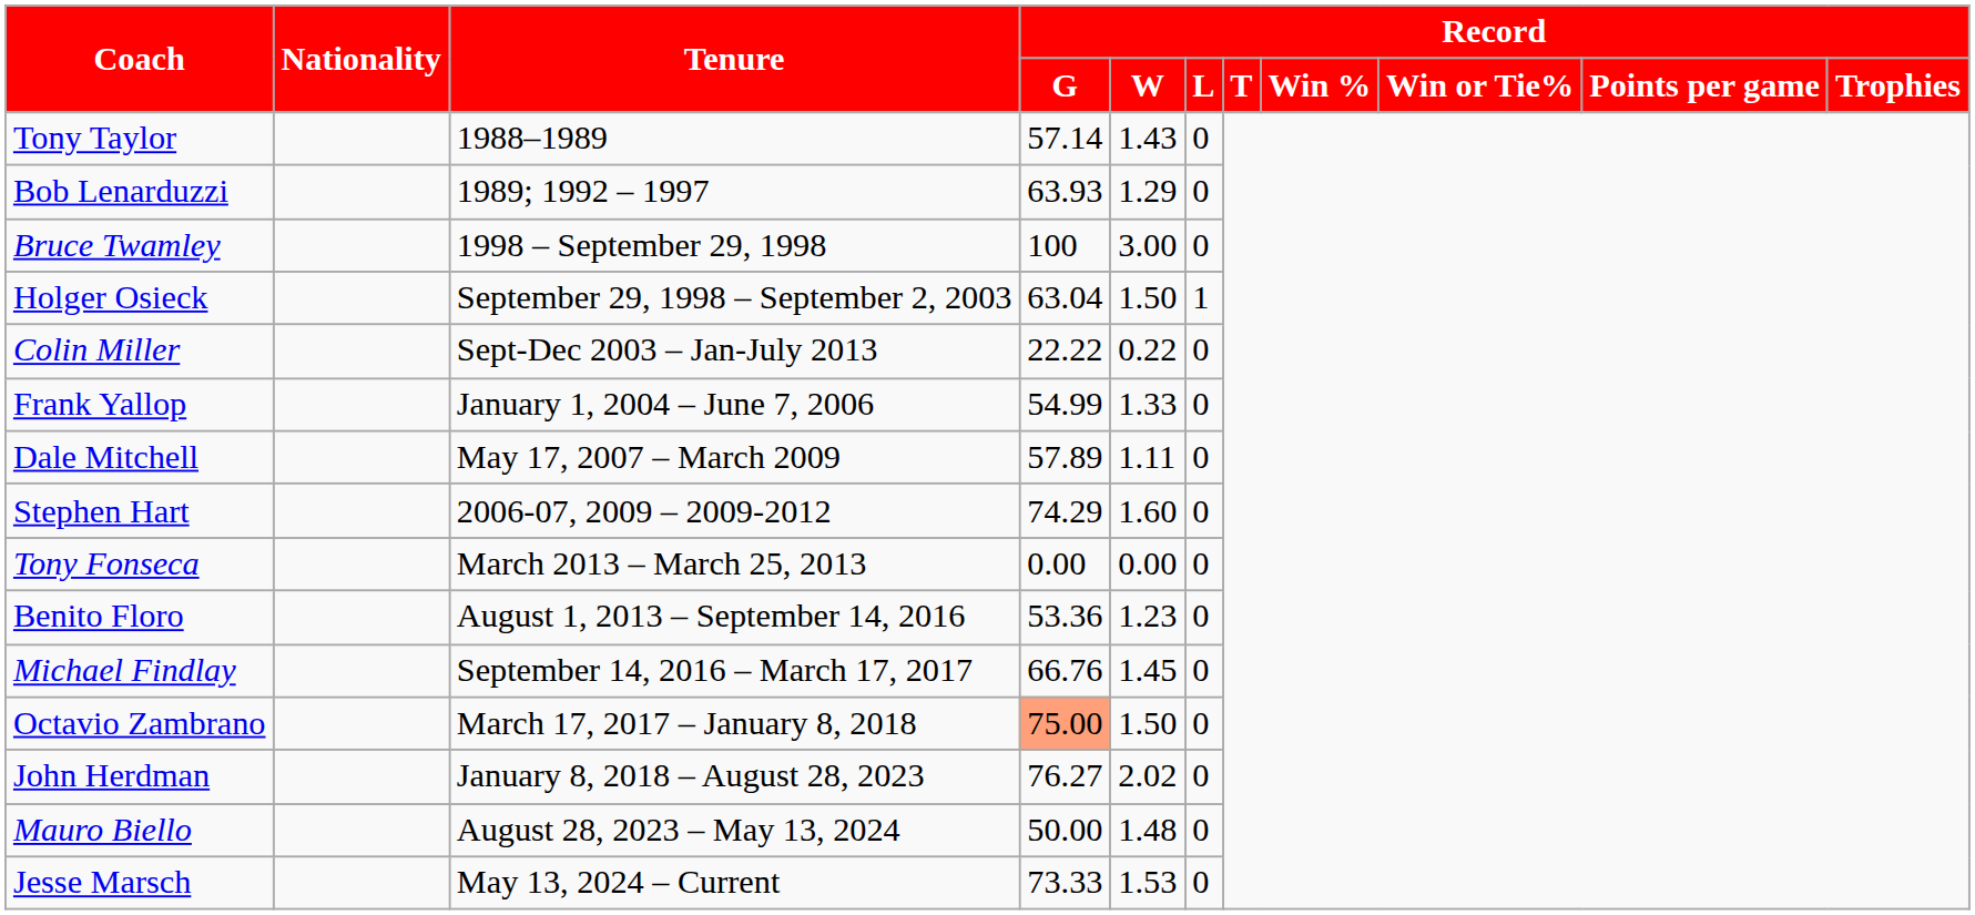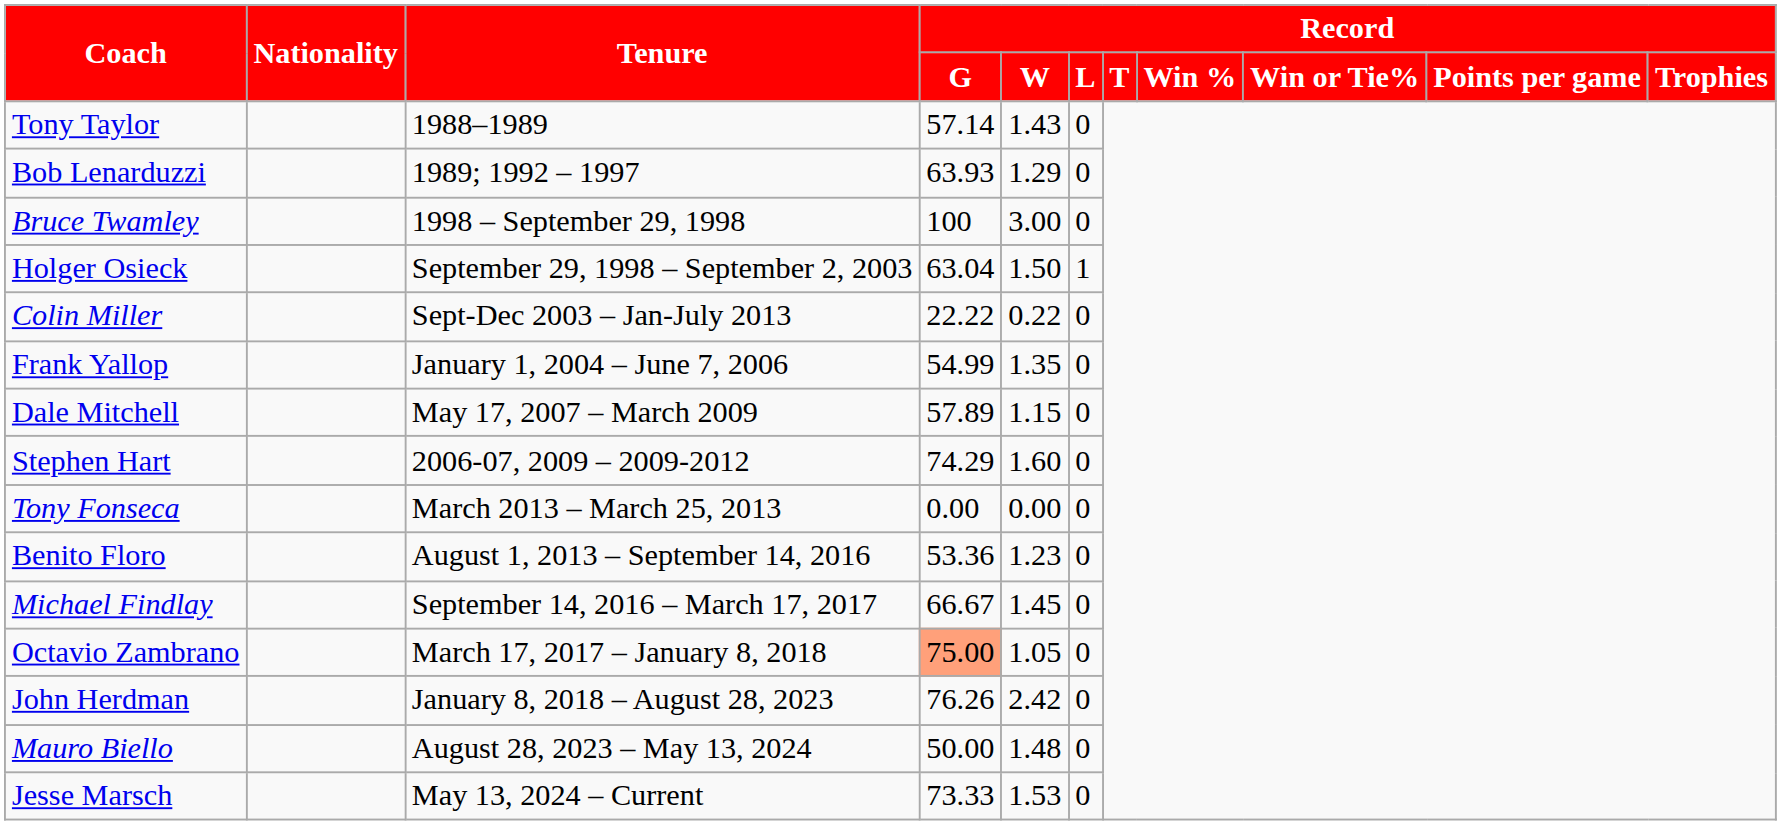 <table class="wikitable sortable" style="text-align: left">
 <tr>
 <th style="background:red; color:white;" scope="col" rowspan="2">Coach</th>
 <th style="background:red; color:white;" scope="col" rowspan="2">Nationality</th>
 <th style="background:red; color:white;" scope="col" rowspan="2">Tenure</th>
 <th colspan="8" style="background:red; color:white;" scope="col">Record</th>
 </tr>
 <tr>
 <th style="background:red; color:white;">G</th>
 <th style="background:red; color:white;">W</th>
 <th style="background:red; color:white;">L</th>
 <th style="background:red; color:white;">T</th>
 <th style="background:red; color:white;">Win %</th>
 <th style="background:red; color:white;">Win or Tie%</th>
 <th style="background:red; color:white;">Points per game</th>
 <th style="background:red; color:white;">Trophies</th>
 </tr>
 <tr>
 <td><a href='#'>Tony Taylor</a></td>
 <td></td>
 <td>1988–1989<br></td>
 <td>57.14</td>
 <td>1.43</td>
 <td>0</td>
 </tr>
 <tr>
 <td><a href='#'>Bob Lenarduzzi</a></td>
 <td></td>
 <td>1989; 1992 – 1997<br></td>
 <td>63.93</td>
 <td>1.29</td>
 <td>0</td>
 </tr>
 <tr>
 <td><em><a href='#'>Bruce Twamley</a></em></td>
 <td></td>
 <td>1998 – September 29, 1998<br></td>
 <td>100</td>
 <td>3.00</td>
 <td>0</td>
 </tr>
 <tr>
 <td><a href='#'>Holger Osieck</a></td>
 <td></td>
 <td>September 29, 1998 – September 2, 2003<br></td>
 <td>63.04</td>
 <td>1.50</td>
 <td>1</td>
 </tr>
 <tr>
 <td><em><a href='#'>Colin Miller</a></em></td>
 <td></td>
 <td>Sept-Dec 2003 – Jan-July 2013<br></td>
 <td>22.22</td>
 <td>0.22</td>
 <td>0</td>
 </tr>
 <tr>
 <td><a href='#'>Frank Yallop</a></td>
 <td></td>
 <td>January 1, 2004 – June 7, 2006<br></td>
 <td>54.99</td>
-<td>1.33</td>
+<td>1.35</td>
 <td>0</td>
 </tr>
 <tr>
 <td><a href='#'>Dale Mitchell</a></td>
 <td></td>
 <td>May 17, 2007 – March 2009<br></td>
 <td>57.89</td>
-<td>1.11</td>
+<td>1.15</td>
 <td>0</td>
 </tr>
 <tr>
 <td><a href='#'>Stephen Hart</a></td>
 <td></td>
 <td>2006-07, 2009 – 2009-2012<br></td>
 <td>74.29</td>
 <td>1.60</td>
 <td>0</td>
 </tr>
 <tr>
 <td><em><a href='#'>Tony Fonseca</a></em></td>
 <td></td>
 <td>March 2013 – March 25, 2013<br></td>
 <td>0.00</td>
 <td>0.00</td>
 <td>0</td>
 </tr>
 <tr>
 <td><a href='#'>Benito Floro</a></td>
 <td></td>
 <td>August 1, 2013 – September 14, 2016<br></td>
 <td>53.36</td>
 <td>1.23</td>
 <td>0</td>
 </tr>
 <tr>
 <td><em><a href='#'>Michael Findlay</a></em></td>
 <td></td>
 <td>September 14, 2016 – March 17, 2017<br></td>
-<td>66.76</td>
+<td>66.67</td>
 <td>1.45</td>
 <td>0</td>
 </tr>
 <tr>
 <td><a href='#'>Octavio Zambrano</a></td>
 <td></td>
 <td>March 17, 2017 – January 8, 2018<br></td>
 <td style="background: lightsalmon;">75.00</td>
-<td>1.50</td>
+<td>1.05</td>
 <td>0</td>
 </tr>
 <tr>
 <td><a href='#'>John Herdman</a></td>
 <td></td>
 <td>January 8, 2018 – August 28, 2023<br></td>
-<td>76.27</td>
-<td>2.02</td>
+<td>76.26</td>
+<td>2.42</td>
 <td>0</td>
 </tr>
 <tr>
 <td><em><a href='#'>Mauro Biello</a></em></td>
 <td></td>
 <td>August 28, 2023 – May 13, 2024<br></td>
 <td>50.00</td>
 <td>1.48</td>
 <td>0</td>
 </tr>
 <tr>
 <td><a href='#'>Jesse Marsch</a></td>
 <td></td>
 <td>May 13, 2024 – Current<br></td>
 <td>73.33</td>
 <td>1.53</td>
 <td>0</td>
 </tr>
 </table>
